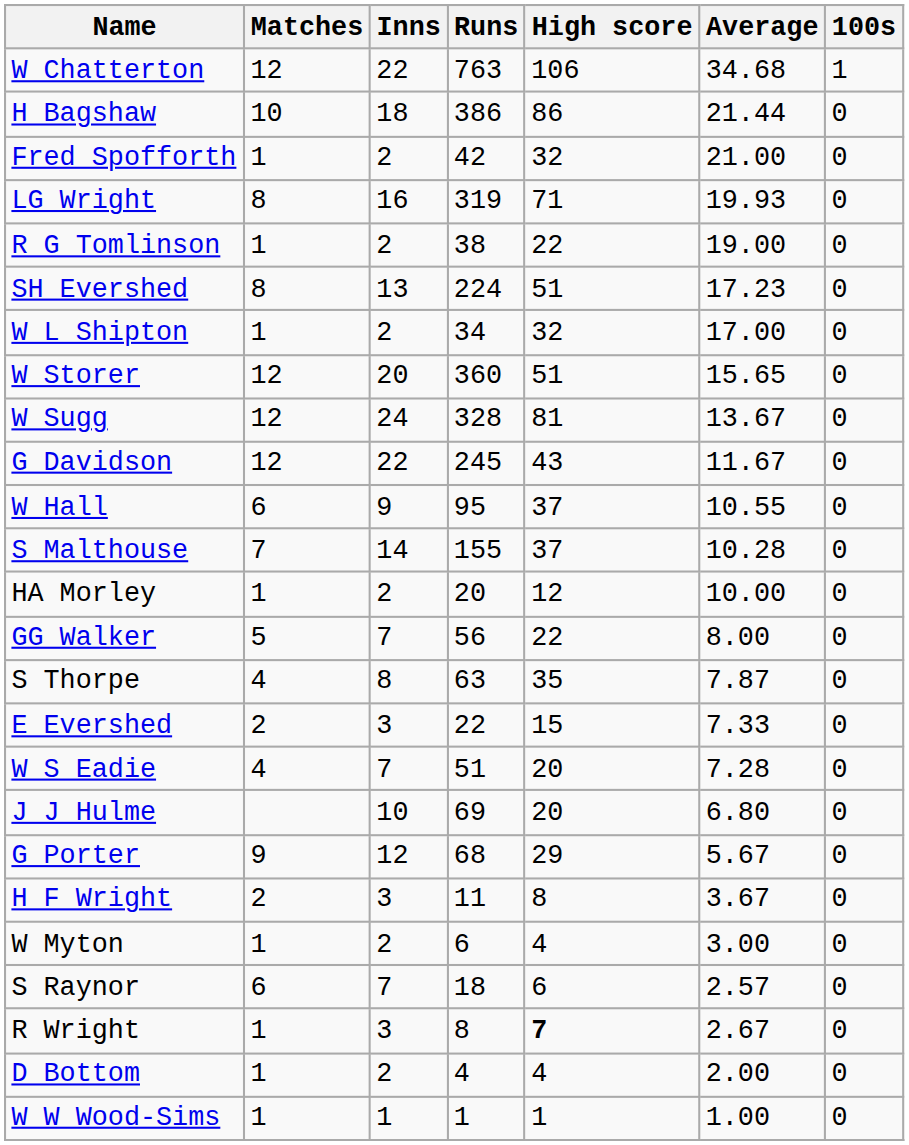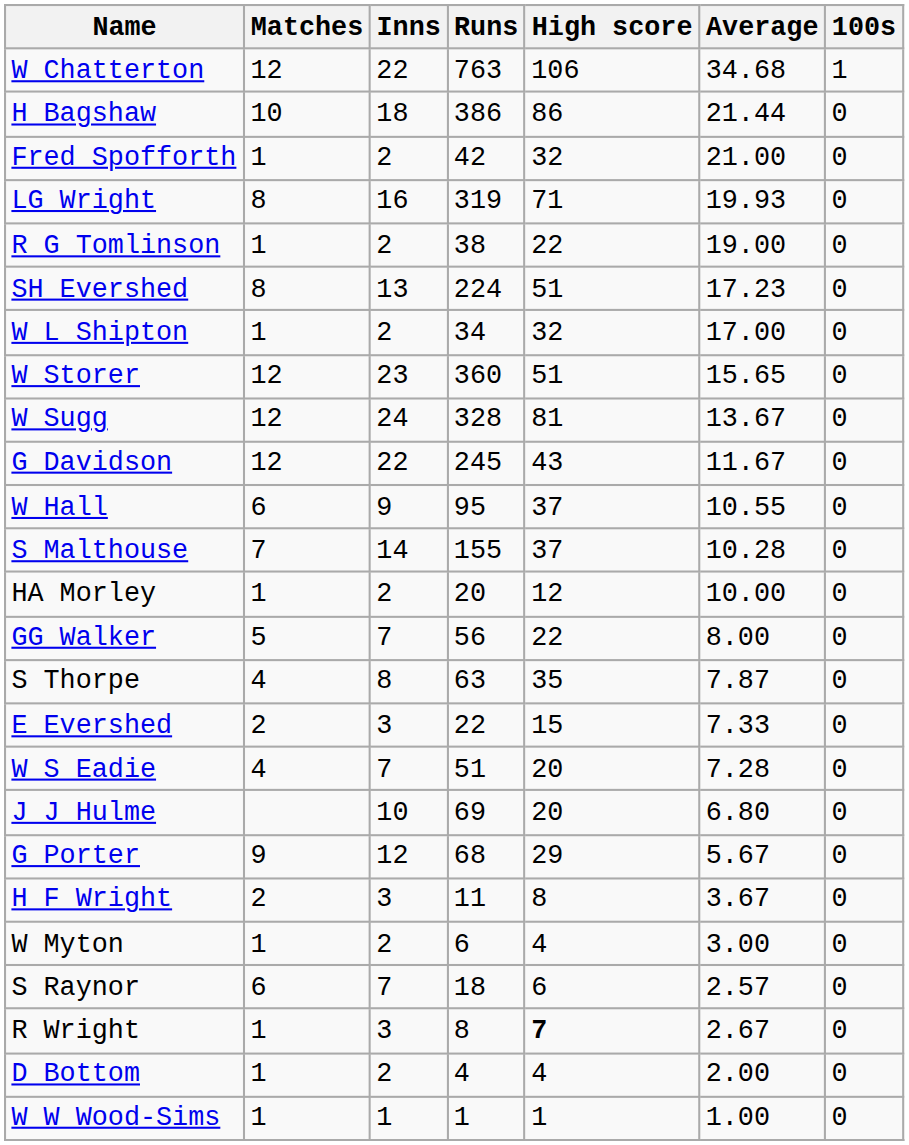 <table class="wikitable sortable" width="70%">
 <tr bgcolor="#efefef">
 <th>Name</th>
 <th>Matches</th>
 <th>Inns</th>
 <th>Runs</th>
 <th>High score</th>
 <th>Average</th>
 <th>100s</th>
 </tr>
 <tr>
 <td><a href='#'>W Chatterton</a></td>
 <td>12</td>
 <td>22</td>
 <td>763</td>
 <td>106</td>
 <td>34.68</td>
 <td>1</td>
 </tr>
 <tr>
 <td><a href='#'>H Bagshaw</a></td>
 <td>10</td>
 <td>18</td>
 <td>386</td>
 <td>86</td>
 <td>21.44</td>
 <td>0</td>
 </tr>
 <tr>
 <td><a href='#'>Fred Spofforth</a></td>
 <td>1</td>
 <td>2</td>
 <td>42</td>
 <td>32</td>
 <td>21.00</td>
 <td>0</td>
 </tr>
 <tr>
 <td><a href='#'>LG Wright</a></td>
 <td>8</td>
 <td>16</td>
 <td>319</td>
 <td>71</td>
 <td>19.93</td>
 <td>0</td>
 </tr>
 <tr>
 <td><a href='#'>R G Tomlinson</a></td>
 <td>1</td>
 <td>2</td>
 <td>38</td>
 <td>22</td>
 <td>19.00</td>
 <td>0</td>
 </tr>
 <tr>
 <td><a href='#'>SH Evershed</a></td>
 <td>8</td>
 <td>13</td>
 <td>224</td>
 <td>51</td>
 <td>17.23</td>
 <td>0</td>
 </tr>
 <tr>
 <td><a href='#'>W L Shipton</a></td>
 <td>1</td>
 <td>2</td>
 <td>34</td>
 <td>32</td>
 <td>17.00</td>
 <td>0</td>
 </tr>
 <tr>
 <td><a href='#'>W Storer</a></td>
 <td>12</td>
-<td>20</td>
+<td>23</td>
 <td>360</td>
 <td>51</td>
 <td>15.65</td>
 <td>0</td>
 </tr>
 <tr>
 <td><a href='#'>W Sugg</a></td>
 <td>12</td>
 <td>24</td>
 <td>328</td>
 <td>81</td>
 <td>13.67</td>
 <td>0</td>
 </tr>
 <tr>
 <td><a href='#'>G Davidson</a></td>
 <td>12</td>
 <td>22</td>
 <td>245</td>
 <td>43</td>
 <td>11.67</td>
 <td>0</td>
 </tr>
 <tr>
 <td><a href='#'>W Hall</a></td>
 <td>6</td>
 <td>9</td>
 <td>95</td>
 <td>37</td>
 <td>10.55</td>
 <td>0</td>
 </tr>
 <tr>
 <td><a href='#'>S Malthouse</a></td>
 <td>7</td>
 <td>14</td>
 <td>155</td>
 <td>37</td>
 <td>10.28</td>
 <td>0</td>
 </tr>
 <tr>
 <td>HA Morley</td>
 <td>1</td>
 <td>2</td>
 <td>20</td>
 <td>12</td>
 <td>10.00</td>
 <td>0</td>
 </tr>
 <tr>
 <td><a href='#'>GG Walker</a></td>
 <td>5</td>
 <td>7</td>
 <td>56</td>
 <td>22</td>
 <td>8.00</td>
 <td>0</td>
 </tr>
 <tr>
 <td>S Thorpe</td>
 <td>4</td>
 <td>8</td>
 <td>63</td>
 <td>35</td>
 <td>7.87</td>
 <td>0</td>
 </tr>
 <tr>
 <td><a href='#'>E Evershed</a></td>
 <td>2</td>
 <td>3</td>
 <td>22</td>
 <td>15</td>
 <td>7.33</td>
 <td>0</td>
 </tr>
 <tr>
 <td><a href='#'>W S Eadie</a></td>
 <td>4</td>
 <td>7</td>
 <td>51</td>
 <td>20</td>
 <td>7.28</td>
 <td>0</td>
 </tr>
 <tr>
 <td><a href='#'>J J Hulme</a></td>
 <td></td>
 <td>10</td>
 <td>69</td>
 <td>20</td>
 <td>6.80</td>
 <td>0</td>
 </tr>
 <tr>
 <td><a href='#'>G Porter</a></td>
 <td>9</td>
 <td>12</td>
 <td>68</td>
 <td>29</td>
 <td>5.67</td>
 <td>0</td>
 </tr>
 <tr>
 <td><a href='#'>H F Wright</a></td>
 <td>2</td>
 <td>3</td>
 <td>11</td>
 <td>8</td>
 <td>3.67</td>
 <td>0</td>
 </tr>
 <tr>
 <td>W Myton</td>
 <td>1</td>
 <td>2</td>
 <td>6</td>
 <td>4</td>
 <td>3.00</td>
 <td>0</td>
 </tr>
 <tr>
 <td>S Raynor</td>
 <td>6</td>
 <td>7</td>
 <td>18</td>
 <td>6</td>
 <td>2.57</td>
 <td>0</td>
 </tr>
 <tr>
 <td>R Wright</td>
 <td>1</td>
 <td>3</td>
 <td>8</td>
 <td><strong>7</strong></td>
 <td>2.67</td>
 <td>0</td>
 </tr>
 <tr>
 <td><a href='#'>D Bottom</a></td>
 <td>1</td>
 <td>2</td>
 <td>4</td>
 <td>4</td>
 <td>2.00</td>
 <td>0</td>
 </tr>
 <tr>
 <td><a href='#'>W W Wood-Sims</a></td>
 <td>1</td>
 <td>1</td>
 <td>1</td>
 <td>1</td>
 <td>1.00</td>
 <td>0</td>
 </tr>
 <tr>
 </tr>
 <tr>
 </tr>
 </table>
